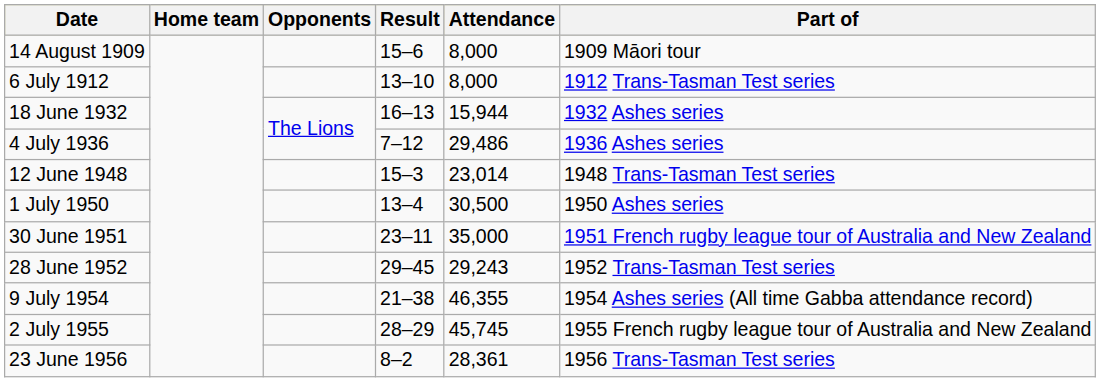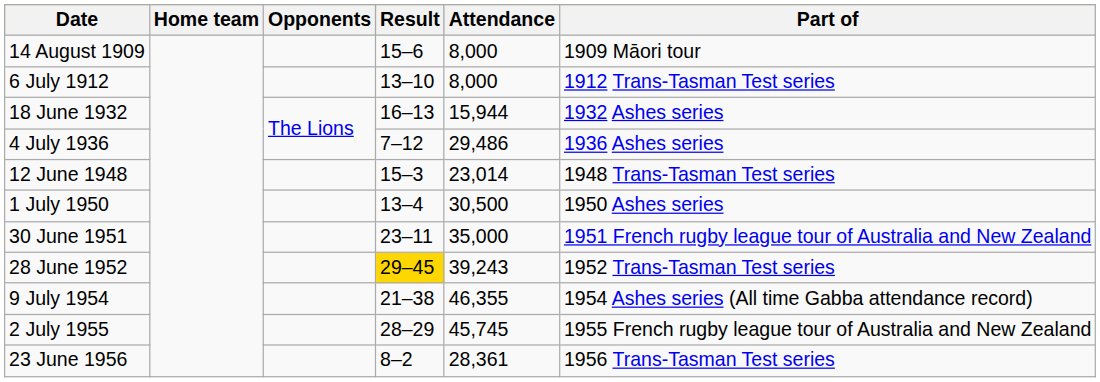 <table class="wikitable">
 <tr style="background:#bdb76b;">
 <th>Date</th>
 <th>Home team</th>
 <th>Opponents</th>
 <th>Result</th>
 <th>Attendance</th>
 <th>Part of</th>
 </tr>
 <tr>
 <td>14 August 1909</td>
 <td rowspan=11></td>
 <td></td>
 <td>15–6</td>
 <td>8,000</td>
 <td>1909 Māori tour</td>
 </tr>
 <tr>
 <td>6 July 1912</td>
 <td></td>
 <td>13–10</td>
 <td>8,000</td>
 <td><a href='#'>1912</a> <a href='#'>Trans-Tasman Test series</a></td>
 </tr>
 <tr>
 <td>18 June 1932</td>
 <td rowspan=2> <a href='#'>The Lions</a></td>
 <td>16–13</td>
 <td>15,944</td>
 <td><a href='#'>1932</a> <a href='#'>Ashes series</a></td>
 </tr>
 <tr>
 <td>4 July 1936</td>
 <td>7–12</td>
 <td>29,486</td>
 <td><a href='#'>1936</a> <a href='#'>Ashes series</a></td>
 </tr>
 <tr>
 <td>12 June 1948</td>
 <td></td>
 <td>15–3</td>
 <td>23,014</td>
 <td>1948 <a href='#'>Trans-Tasman Test series</a></td>
 </tr>
 <tr>
 <td>1 July 1950</td>
 <td></td>
 <td>13–4</td>
 <td>30,500</td>
 <td>1950 <a href='#'>Ashes series</a></td>
 </tr>
 <tr>
 <td>30 June 1951</td>
 <td></td>
 <td>23–11</td>
 <td>35,000</td>
 <td><a href='#'>1951 French rugby league tour of Australia and New Zealand</a></td>
 </tr>
 <tr>
 <td>28 June 1952</td>
 <td></td>
-<td>29–45</td>
-<td>29,243</td>
+<td style="background: gold;">29–45</td>
+<td>39,243</td>
 <td>1952 <a href='#'>Trans-Tasman Test series</a></td>
 </tr>
 <tr>
 <td>9 July 1954</td>
 <td></td>
 <td>21–38</td>
 <td>46,355</td>
 <td>1954 <a href='#'>Ashes series</a> (All time Gabba attendance record)</td>
 </tr>
 <tr>
 <td>2 July 1955</td>
 <td></td>
 <td>28–29</td>
 <td>45,745</td>
 <td>1955 French rugby league tour of Australia and New Zealand</td>
 </tr>
 <tr>
 <td>23 June 1956</td>
 <td></td>
 <td>8–2</td>
 <td>28,361</td>
 <td>1956 <a href='#'>Trans-Tasman Test series</a></td>
 </tr>
 </table>
